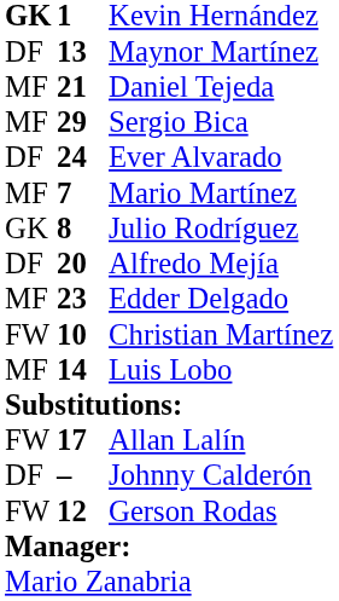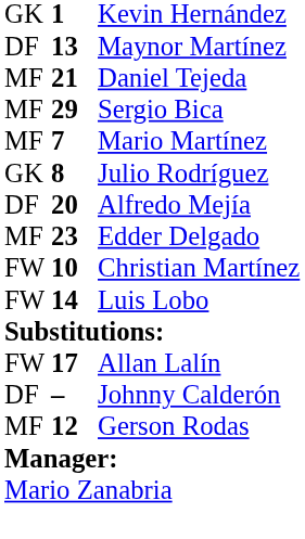 <table style = "font-size: 90%" cellspacing = "0" cellpadding = "0">
 <tr>
 <td colspan = 4></td>
 </tr>
 <tr>
 <th style="width:25px;"></th>
 <th style="width:25px;"></th>
 </tr>
 <tr>
-<td><strong>GK</strong></td>
+<td>GK</td>
 <td><strong>1</strong></td>
 <td> <a href='#'>Kevin Hernández</a></td>
 </tr>
 <tr>
 <td>DF</td>
 <td><strong>13</strong></td>
 <td> <a href='#'>Maynor Martínez</a></td>
 </tr>
 <tr>
 <td>MF</td>
 <td><strong>21</strong></td>
 <td> <a href='#'>Daniel Tejeda</a></td>
 </tr>
 <tr>
 <td>MF</td>
 <td><strong>29</strong></td>
 <td> <a href='#'>Sergio Bica</a></td>
-</tr>
-<tr>
-<td>DF</td>
-<td><strong>24</strong></td>
-<td> <a href='#'>Ever Alvarado</a></td>
-<td></td>
-<td></td>
-<td></td>
-<td></td>
 </tr>
 <tr>
 <td>MF</td>
 <td><strong>7</strong></td>
 <td> <a href='#'>Mario Martínez</a></td>
 <td></td>
 <td></td>
 </tr>
 <tr>
 <td>GK</td>
 <td><strong>8</strong></td>
 <td> <a href='#'>Julio Rodríguez</a></td>
 </tr>
 <tr>
 <td>DF</td>
 <td><strong>20</strong></td>
 <td> <a href='#'>Alfredo Mejía</a></td>
 <td></td>
 <td></td>
 </tr>
 <tr>
 <td>MF</td>
 <td><strong>23</strong></td>
 <td> <a href='#'>Edder Delgado</a></td>
 </tr>
 <tr>
 <td>FW</td>
 <td><strong>10</strong></td>
 <td> <a href='#'>Christian Martínez</a></td>
 <td></td>
 <td></td>
 </tr>
 <tr>
-<td>MF</td>
+<td>FW</td>
 <td><strong>14</strong></td>
 <td> <a href='#'>Luis Lobo</a></td>
 </tr>
 <tr>
 <td colspan = 3><strong>Substitutions:</strong></td>
 </tr>
 <tr>
 <td>FW</td>
 <td><strong>17</strong></td>
 <td> <a href='#'>Allan Lalín</a></td>
 <td></td>
 <td></td>
 </tr>
 <tr>
 <td>DF</td>
 <td><strong>–</strong></td>
 <td> <a href='#'>Johnny Calderón</a></td>
 <td></td>
 <td></td>
 </tr>
 <tr>
-<td>FW</td>
+<td>MF</td>
 <td><strong>12</strong></td>
 <td> <a href='#'>Gerson Rodas</a></td>
 <td></td>
 <td></td>
 </tr>
 <tr>
 <td colspan = 3><strong>Manager:</strong></td>
 </tr>
 <tr>
 <td colspan = 3> <a href='#'>Mario Zanabria</a></td>
 </tr>
 </table>
